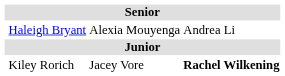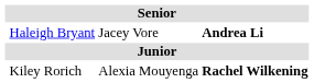 <table>
 <tr bgcolor="DFDFDF">
 <td colspan="4" align="center"><strong>Senior</strong></td>
 </tr>
 <tr>
 <th scope=row style="text-align:left"></th>
 <td><a href='#'>Haleigh Bryant</a></td>
-<td>Alexia Mouyenga</td>
-<td>Andrea Li</td>
+<td>Jacey Vore</td>
+<td><strong>Andrea Li</strong></td>
 </tr>
 <tr bgcolor="DFDFDF">
 <td colspan="4" align="center"><strong>Junior</strong></td>
 </tr>
 <tr>
 <th scope=row style="text-align:left"></th>
 <td>Kiley Rorich</td>
-<td>Jacey Vore</td>
+<td>Alexia Mouyenga</td>
 <td><strong>Rachel Wilkening</strong></td>
 </tr>
 </table>
